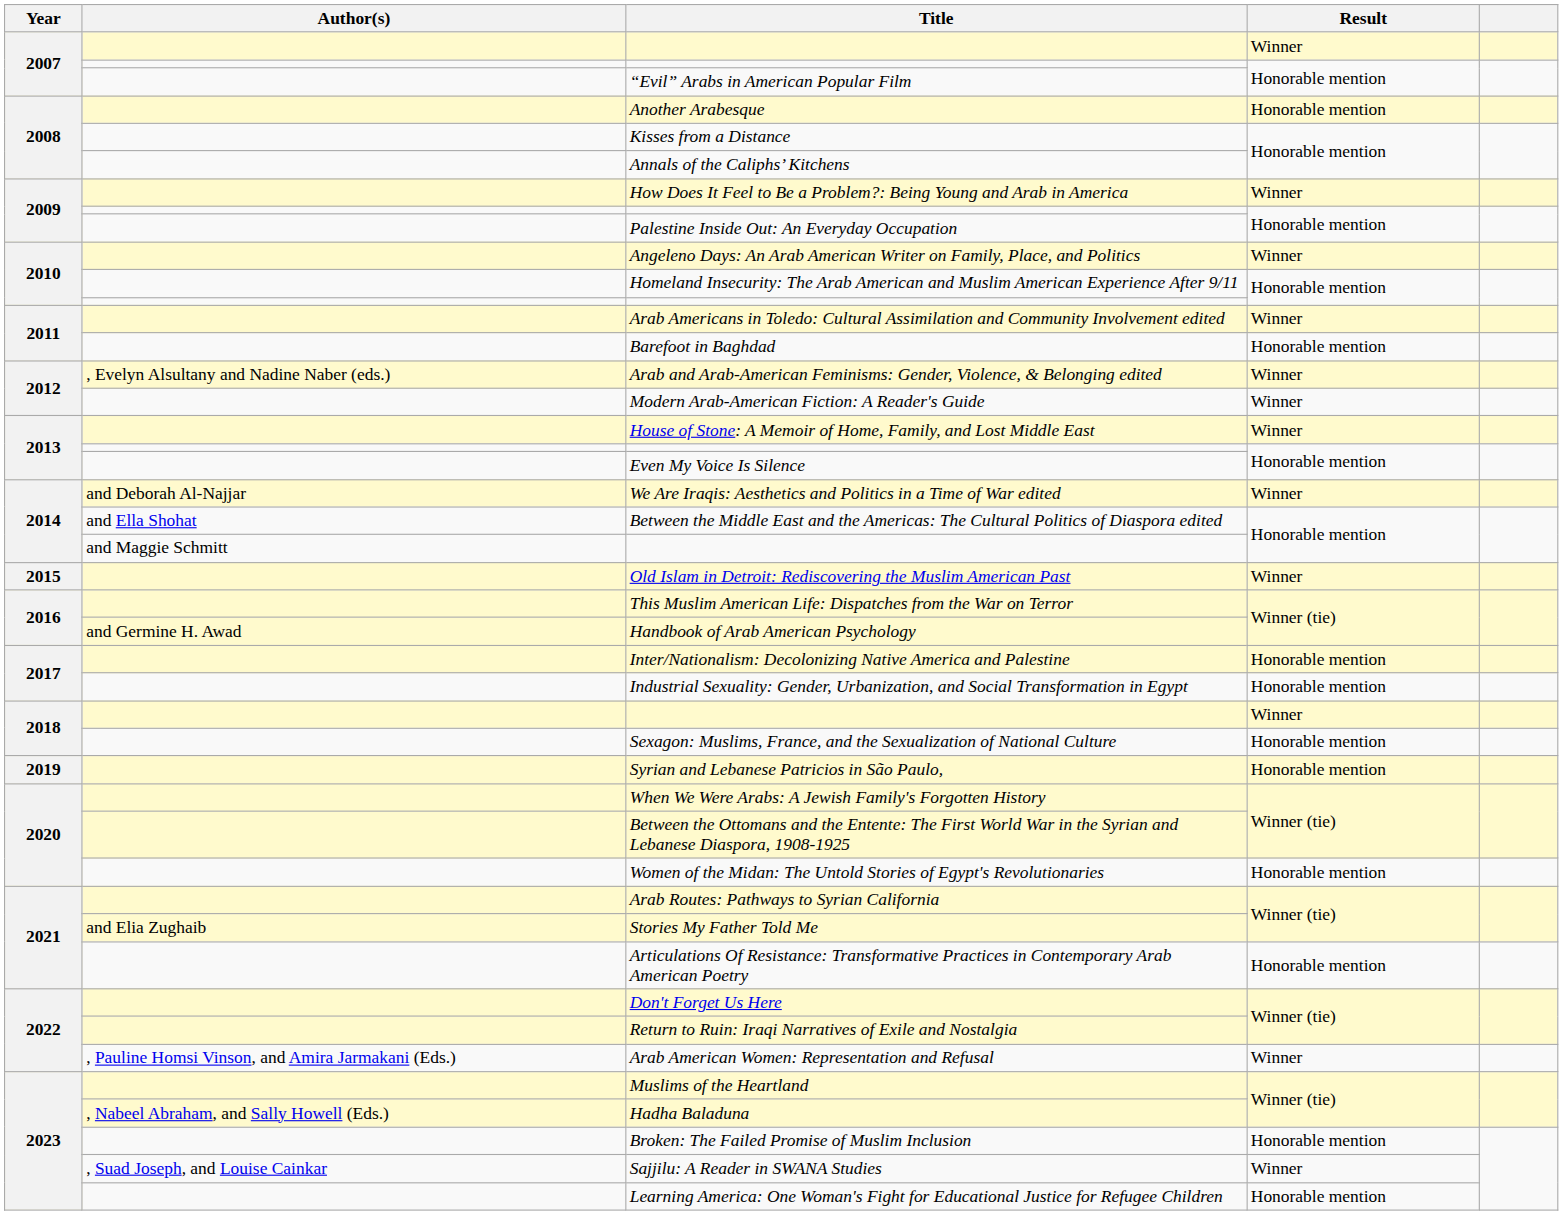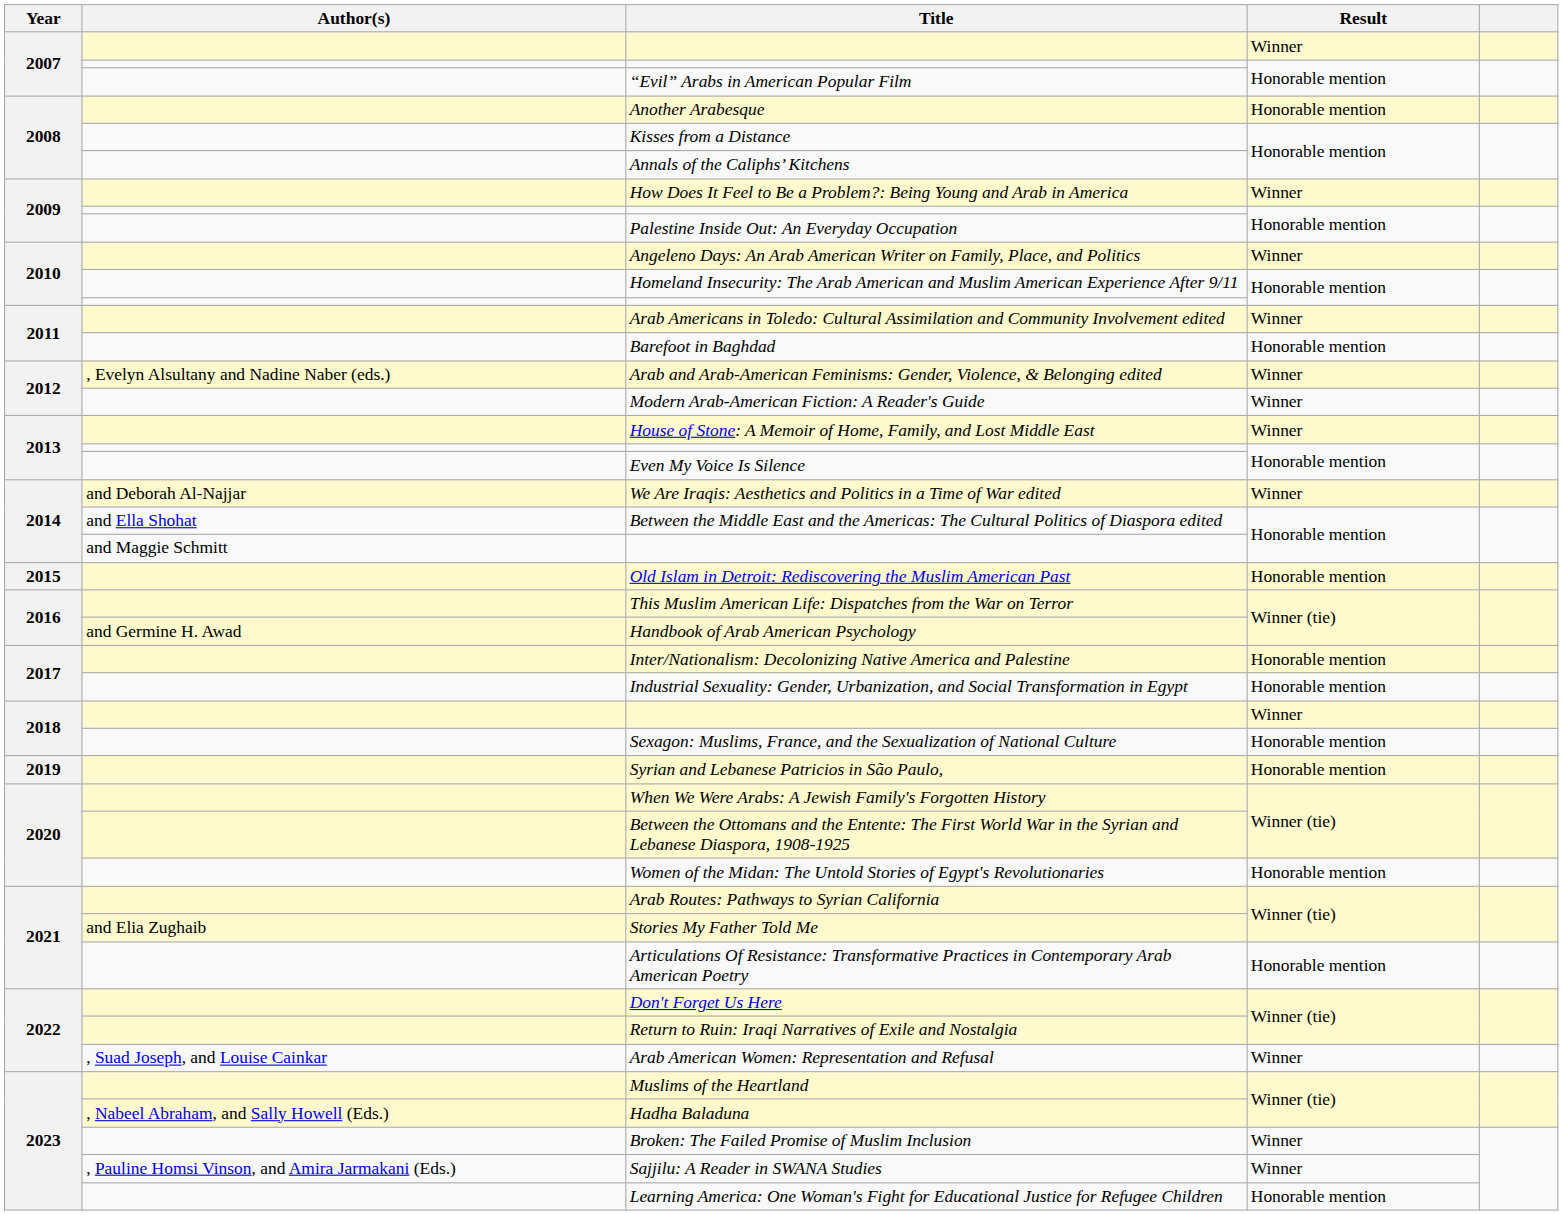 <table class="wikitable sortable mw-collapsible" border="1" width="90%">
 <tr>
 <th scope="col" width="5%">Year</th>
 <th scope="col" width="35%">Author(s)</th>
 <th scope="col" width="40%">Title</th>
 <th scope="col" width="15%">Result</th>
 <th scope="col" width="5%" class="unsortable"></th>
 </tr>
 <tr style="background:LemonChiffon;" color:black>
 <th rowspan="3">2007</th>
 <td></td>
 <td><em></em></td>
 <td>Winner</td>
 <td></td>
 </tr>
 <tr>
 <td></td>
 <td><em></em></td>
 <td rowspan="2">Honorable mention</td>
 <td rowspan="2"></td>
 </tr>
 <tr>
 <td></td>
 <td><em>“Evil” Arabs in American Popular Film</em></td>
 </tr>
 <tr style="background:LemonChiffon;" color:black>
 <th rowspan="3">2008</th>
 <td></td>
 <td><em>Another Arabesque</em></td>
 <td>Honorable mention</td>
 <td></td>
 </tr>
 <tr>
 <td></td>
 <td><em>Kisses from a Distance</em></td>
 <td rowspan="2">Honorable mention</td>
 <td rowspan="2"></td>
 </tr>
 <tr>
 <td></td>
 <td><em>Annals of the Caliphs’ Kitchens</em></td>
 </tr>
 <tr style="background:LemonChiffon;" color:black>
 <th rowspan="3">2009</th>
 <td></td>
 <td><em>How Does It Feel to Be a Problem?: Being Young and Arab in America</em></td>
 <td>Winner</td>
 <td></td>
 </tr>
 <tr>
 <td></td>
 <td><em></em></td>
 <td rowspan="2">Honorable mention</td>
 <td rowspan="2"></td>
 </tr>
 <tr>
 <td></td>
 <td><em>Palestine Inside Out: An Everyday Occupation</em></td>
 </tr>
 <tr style="background:LemonChiffon;" color:black>
 <th rowspan="3">2010</th>
 <td></td>
 <td><em>Angeleno Days: An Arab American Writer on Family, Place, and Politics</em></td>
 <td>Winner</td>
 <td></td>
 </tr>
 <tr>
 <td></td>
 <td><em>Homeland Insecurity: The Arab American and Muslim American Experience After 9/11</em></td>
 <td rowspan="2">Honorable mention</td>
 <td rowspan="2"></td>
 </tr>
 <tr>
 <td></td>
 <td><em></em></td>
 </tr>
 <tr style="background:LemonChiffon;" color:black>
 <th rowspan="2">2011</th>
 <td></td>
 <td><em>Arab Americans in Toledo: Cultural Assimilation and Community Involvement edited</em></td>
 <td>Winner</td>
 <td></td>
 </tr>
 <tr>
 <td></td>
 <td><em>Barefoot in Baghdad</em></td>
 <td>Honorable mention</td>
 <td></td>
 </tr>
 <tr style="background:LemonChiffon;" color:black>
 <th rowspan="2">2012</th>
 <td>, Evelyn Alsultany and Nadine Naber (eds.)</td>
 <td><em>Arab and Arab-American Feminisms: Gender, Violence, & Belonging edited</em></td>
 <td>Winner</td>
 <td></td>
 </tr>
 <tr>
 <td></td>
 <td><em>Modern Arab-American Fiction: A Reader's Guide</em></td>
 <td>Winner</td>
 <td></td>
 </tr>
 <tr style="background:LemonChiffon;" color:black>
 <th rowspan="3">2013</th>
 <td></td>
 <td><em><a href='#'>House of Stone</a>: A Memoir of Home, Family, and Lost Middle East</em></td>
 <td>Winner</td>
 <td></td>
 </tr>
 <tr>
 <td></td>
 <td><em></em></td>
 <td rowspan="2">Honorable mention</td>
 <td rowspan="2"></td>
 </tr>
 <tr>
 <td></td>
 <td><em>Even My Voice Is Silence</em></td>
 </tr>
 <tr style="background:LemonChiffon;" color:black>
 <th rowspan="3">2014</th>
 <td> and Deborah Al-Najjar</td>
 <td><em>We Are Iraqis: Aesthetics and Politics in a Time of War edited</em></td>
 <td>Winner</td>
 <td></td>
 </tr>
 <tr>
 <td> and <a href='#'>Ella Shohat</a></td>
 <td><em>Between the Middle East and the Americas: The Cultural Politics of Diaspora edited</em></td>
 <td rowspan="2">Honorable mention</td>
 <td rowspan="2"></td>
 </tr>
 <tr>
 <td> and Maggie Schmitt</td>
 <td><em></em></td>
 </tr>
 <tr style="background:LemonChiffon;" color:black>
 <th>2015</th>
 <td></td>
 <td><em><a href='#'>Old Islam in Detroit: Rediscovering the Muslim American Past</a></em></td>
-<td>Winner</td>
+<td>Honorable mention</td>
 <td></td>
 </tr>
 <tr style="background:LemonChiffon;" color:black>
 <th rowspan="2">2016</th>
 <td></td>
 <td><em>This Muslim American Life: Dispatches from the War on Terror</em></td>
 <td rowspan="2">Winner (tie)</td>
 <td rowspan="2"></td>
 </tr>
 <tr style="background:LemonChiffon;" color:black>
 <td> and Germine H. Awad</td>
 <td><em>Handbook of Arab American Psychology</em></td>
 </tr>
 <tr style="background:LemonChiffon;" color:black>
 <th rowspan="2">2017</th>
 <td></td>
 <td><em>Inter/Nationalism: Decolonizing Native America and Palestine</em></td>
 <td>Honorable mention</td>
 <td></td>
 </tr>
 <tr>
 <td></td>
 <td><em>Industrial Sexuality: Gender, Urbanization, and Social Transformation in Egypt</em></td>
 <td>Honorable mention</td>
 <td></td>
 </tr>
 <tr style="background:LemonChiffon;" color:black>
 <th rowspan="2">2018</th>
 <td></td>
 <td><em></em></td>
 <td>Winner</td>
 <td></td>
 </tr>
 <tr>
 <td></td>
 <td><em>Sexagon: Muslims, France, and the Sexualization of National Culture</em></td>
 <td>Honorable mention</td>
 <td></td>
 </tr>
 <tr style="background:LemonChiffon;" color:black>
 <th>2019</th>
 <td></td>
 <td><em>Syrian and Lebanese Patricios in São Paulo,</em></td>
 <td>Honorable mention</td>
 <td></td>
 </tr>
 <tr style="background:LemonChiffon;" color:black>
 <th rowspan="3">2020</th>
 <td></td>
 <td><em>When We Were Arabs: A Jewish Family's Forgotten History</em></td>
 <td rowspan="2">Winner (tie)</td>
 <td rowspan="2"></td>
 </tr>
 <tr style="background:LemonChiffon;" color:black>
 <td></td>
 <td><em>Between the Ottomans and the Entente: The First World War in the Syrian and Lebanese Diaspora, 1908-1925</em></td>
 </tr>
 <tr>
 <td></td>
 <td><em>Women of the Midan: The Untold Stories of Egypt's Revolutionaries</em></td>
 <td>Honorable mention</td>
 <td></td>
 </tr>
 <tr style="background:LemonChiffon;" color:black>
 <th rowspan="3">2021</th>
 <td></td>
 <td><em>Arab Routes: Pathways to Syrian California</em></td>
 <td rowspan="2">Winner (tie)</td>
 <td rowspan="2"></td>
 </tr>
 <tr style="background:LemonChiffon;" color:black>
 <td> and Elia Zughaib</td>
 <td><em>Stories My Father Told Me</em></td>
 </tr>
 <tr>
 <td></td>
 <td><em>Articulations Of Resistance: Transformative Practices in Contemporary Arab American Poetry</em></td>
 <td>Honorable mention</td>
 <td></td>
 </tr>
 <tr style="background:LemonChiffon;" color:black>
 <th rowspan="3">2022</th>
 <td></td>
 <td><em><a href='#'>Don't Forget Us Here</a></em></td>
 <td rowspan="2">Winner (tie)</td>
 <td rowspan="2"></td>
 </tr>
 <tr style="background:LemonChiffon;" color:black>
 <td></td>
 <td><em>Return to Ruin: Iraqi Narratives of Exile and Nostalgia</em></td>
 </tr>
 <tr>
-<td>, <a href='#'>Pauline Homsi Vinson</a>, and <a href='#'>Amira Jarmakani</a> (Eds.)</td>
+<td>, <a href='#'>Suad Joseph</a>, and <a href='#'>Louise Cainkar</a></td>
 <td><em>Arab American Women: Representation and Refusal</em></td>
 <td>Winner</td>
 <td></td>
 </tr>
 <tr style="background:LemonChiffon;" color:black>
 <th rowspan="5">2023</th>
 <td></td>
 <td><em>Muslims of the Heartland</em></td>
 <td rowspan="2">Winner (tie)</td>
 <td rowspan="2"></td>
 </tr>
 <tr style="background:LemonChiffon;" color:black>
 <td>, <a href='#'>Nabeel Abraham</a>, and <a href='#'>Sally Howell</a> (Eds.)</td>
 <td><em>Hadha Baladuna</em></td>
 </tr>
 <tr>
 <td></td>
 <td><em>Broken: The Failed Promise of Muslim Inclusion</em></td>
-<td>Honorable mention</td>
+<td>Winner</td>
 <td rowspan="3"></td>
 </tr>
 <tr>
-<td>, <a href='#'>Suad Joseph</a>, and <a href='#'>Louise Cainkar</a></td>
+<td>, <a href='#'>Pauline Homsi Vinson</a>, and <a href='#'>Amira Jarmakani</a> (Eds.)</td>
 <td><em>Sajjilu: A Reader in SWANA Studies</em></td>
 <td>Winner</td>
 </tr>
 <tr>
 <td></td>
 <td><em>Learning America: One Woman's Fight for Educational Justice for Refugee Children</em></td>
 <td>Honorable mention</td>
 </tr>
 </table>
